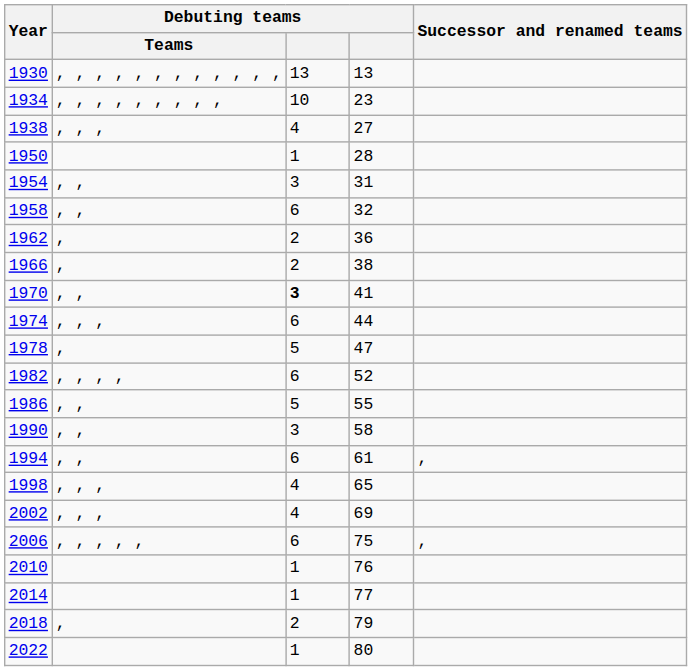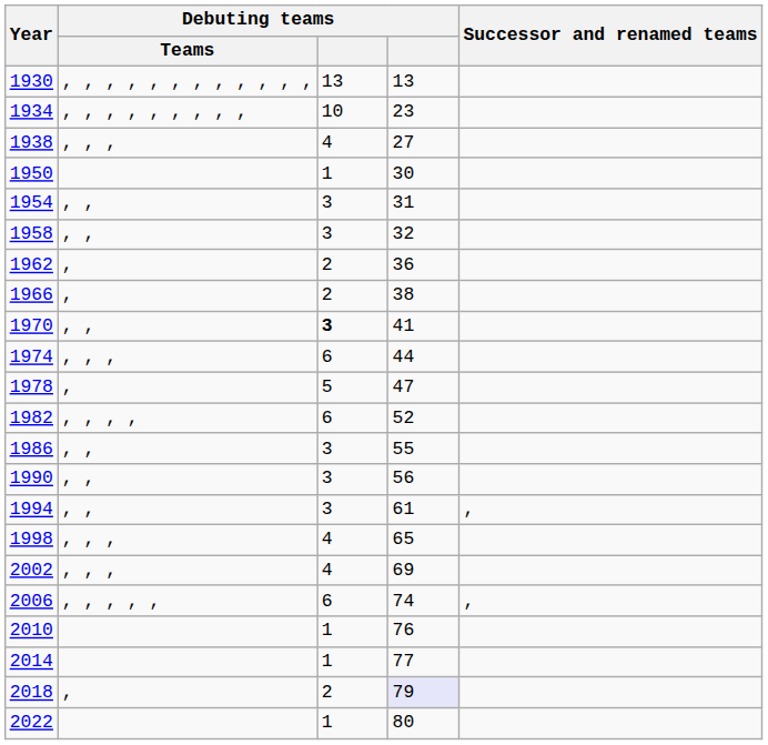 <table class="wikitable" style="font-size: 90%">
 <tr>
 <th rowspan=2>Year</th>
 <th colspan=3>Debuting teams</th>
 <th rowspan=2>Successor and renamed teams</th>
 </tr>
 <tr>
 <th>Teams</th>
 <th width=40></th>
 <th width=40></th>
 </tr>
 <tr>
 <td><a href='#'>1930</a></td>
 <td align=left>, , , , , , , , , , , , </td>
 <td>13</td>
 <td>13</td>
 <td align=left></td>
 </tr>
 <tr>
 <td><a href='#'>1934</a></td>
 <td align=left>, , , , , , , , , </td>
 <td>10</td>
 <td>23</td>
 <td align=left></td>
 </tr>
 <tr>
 <td><a href='#'>1938</a></td>
 <td align=left>,  , , </td>
 <td>4</td>
 <td>27</td>
 <td align=left></td>
 </tr>
 <tr>
 <td><a href='#'>1950</a></td>
 <td align=left></td>
 <td>1</td>
-<td>28</td>
+<td>30</td>
 <td align=left></td>
 </tr>
 <tr>
 <td><a href='#'>1954</a></td>
 <td align=left>, , </td>
 <td>3</td>
 <td>31</td>
 <td align=left></td>
 </tr>
 <tr>
 <td><a href='#'>1958</a></td>
 <td align=left>, , </td>
-<td>6</td>
+<td>3</td>
 <td>32</td>
 <td align=left></td>
 </tr>
 <tr>
 <td><a href='#'>1962</a></td>
 <td align=left>, </td>
 <td>2</td>
 <td>36</td>
 <td align=left></td>
 </tr>
 <tr>
 <td><a href='#'>1966</a></td>
 <td align=left>, </td>
 <td>2</td>
 <td>38</td>
 <td align=left></td>
 </tr>
 <tr>
 <td><a href='#'>1970</a></td>
 <td align=left>, , </td>
 <td><strong>3</strong></td>
 <td>41</td>
 <td align=left></td>
 </tr>
 <tr>
 <td><a href='#'>1974</a></td>
 <td align=left>, , , </td>
 <td>6</td>
 <td>44</td>
 <td align=left></td>
 </tr>
 <tr>
 <td><a href='#'>1978</a></td>
 <td align=left>, </td>
 <td>5</td>
 <td>47</td>
 <td align=left></td>
 </tr>
 <tr>
 <td><a href='#'>1982</a></td>
 <td align=left>, , , , </td>
 <td>6</td>
 <td>52</td>
 <td align=left></td>
 </tr>
 <tr>
 <td><a href='#'>1986</a></td>
 <td align=left>, , </td>
-<td>5</td>
+<td>3</td>
 <td>55</td>
 <td align=left></td>
 </tr>
 <tr>
 <td><a href='#'>1990</a></td>
 <td align=left>, , </td>
 <td>3</td>
-<td>58</td>
+<td>56</td>
 <td align=left></td>
 </tr>
 <tr>
 <td><a href='#'>1994</a></td>
 <td align=left>, , </td>
-<td>6</td>
+<td>3</td>
 <td>61</td>
 <td align=left>, </td>
 </tr>
 <tr>
 <td><a href='#'>1998</a></td>
 <td align=left>, , , </td>
 <td>4</td>
 <td>65</td>
 <td align=left></td>
 </tr>
 <tr>
 <td><a href='#'>2002</a></td>
 <td align=left>, , , </td>
 <td>4</td>
 <td>69</td>
 <td align=left></td>
 </tr>
 <tr>
 <td><a href='#'>2006</a></td>
 <td align=left>, , , , , </td>
 <td>6</td>
-<td>75</td>
+<td>74</td>
 <td align=left>, </td>
 </tr>
 <tr>
 <td><a href='#'>2010</a></td>
 <td align=left></td>
 <td>1</td>
 <td>76</td>
 <td align=left></td>
 </tr>
 <tr>
 <td><a href='#'>2014</a></td>
 <td align=left></td>
 <td>1</td>
 <td>77</td>
 <td align=left></td>
 </tr>
 <tr>
 <td><a href='#'>2018</a></td>
 <td align=left>, </td>
 <td>2</td>
-<td>79</td>
+<td style="background: lavender;">79</td>
 <td align=left></td>
 </tr>
 <tr>
 <td><a href='#'>2022</a></td>
 <td align=left></td>
 <td>1</td>
 <td>80</td>
 <td align=left></td>
 </tr>
 </table>
